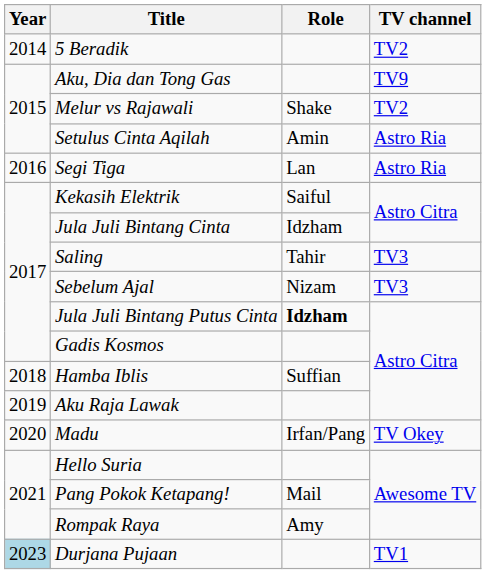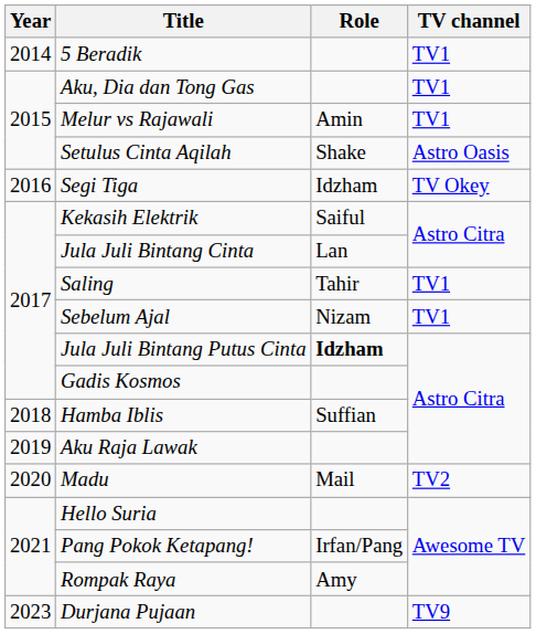 <table class="wikitable">
 <tr>
 <th>Year</th>
 <th>Title</th>
 <th>Role</th>
 <th>TV channel</th>
 </tr>
 <tr>
 <td>2014</td>
 <td><em>5 Beradik</em></td>
 <td></td>
-<td><a href='#'>TV2</a></td>
+<td><a href='#'>TV1</a></td>
 </tr>
 <tr>
 <td rowspan="3">2015</td>
 <td><em>Aku, Dia dan Tong Gas</em></td>
 <td></td>
-<td><a href='#'>TV9</a></td>
+<td><a href='#'>TV1</a></td>
 </tr>
 <tr>
 <td><em>Melur vs Rajawali</em></td>
-<td>Shake</td>
-<td><a href='#'>TV2</a></td>
+<td>Amin</td>
+<td><a href='#'>TV1</a></td>
 </tr>
 <tr>
 <td><em>Setulus Cinta Aqilah</em></td>
-<td>Amin</td>
-<td><a href='#'>Astro Ria</a></td>
+<td>Shake</td>
+<td><a href='#'>Astro Oasis</a></td>
 </tr>
 <tr>
 <td>2016</td>
 <td><em>Segi Tiga</em></td>
-<td>Lan</td>
-<td><a href='#'>Astro Ria</a></td>
+<td>Idzham</td>
+<td><a href='#'>TV Okey</a></td>
 </tr>
 <tr>
 <td rowspan="6">2017</td>
 <td><em>Kekasih Elektrik</em></td>
 <td>Saiful</td>
 <td rowspan="2"><a href='#'>Astro Citra</a></td>
 </tr>
 <tr>
 <td><em>Jula Juli Bintang Cinta</em></td>
-<td>Idzham</td>
+<td>Lan</td>
 </tr>
 <tr>
 <td><em>Saling</em></td>
 <td>Tahir</td>
-<td><a href='#'>TV3</a></td>
+<td><a href='#'>TV1</a></td>
 </tr>
 <tr>
 <td><em>Sebelum Ajal</em></td>
 <td>Nizam</td>
-<td><a href='#'>TV3</a></td>
+<td><a href='#'>TV1</a></td>
 </tr>
 <tr>
 <td><em>Jula Juli Bintang Putus Cinta</em></td>
 <td><strong>Idzham</strong></td>
 <td rowspan="4"><a href='#'>Astro Citra</a></td>
 </tr>
 <tr>
 <td><em>Gadis Kosmos</em></td>
 <td></td>
 </tr>
 <tr>
 <td>2018</td>
 <td><em>Hamba Iblis</em></td>
 <td>Suffian</td>
 </tr>
 <tr>
 <td>2019</td>
 <td><em>Aku Raja Lawak</em></td>
 <td></td>
 </tr>
 <tr>
 <td>2020</td>
 <td><em>Madu</em></td>
-<td>Irfan/Pang</td>
-<td><a href='#'>TV Okey</a></td>
+<td>Mail</td>
+<td><a href='#'>TV2</a></td>
 </tr>
 <tr>
 <td rowspan="3">2021</td>
 <td><em>Hello Suria</em></td>
 <td></td>
 <td rowspan="3"><a href='#'>Awesome TV</a></td>
 </tr>
 <tr>
 <td><em>Pang Pokok Ketapang!</em></td>
-<td>Mail</td>
+<td>Irfan/Pang</td>
 </tr>
 <tr>
 <td><em>Rompak Raya</em></td>
 <td>Amy</td>
 </tr>
 <tr>
-<td style="background: lightblue;">2023</td>
+<td>2023</td>
 <td><em>Durjana Pujaan</em></td>
 <td></td>
-<td><a href='#'>TV1</a></td>
+<td><a href='#'>TV9</a></td>
 </tr>
 </table>
